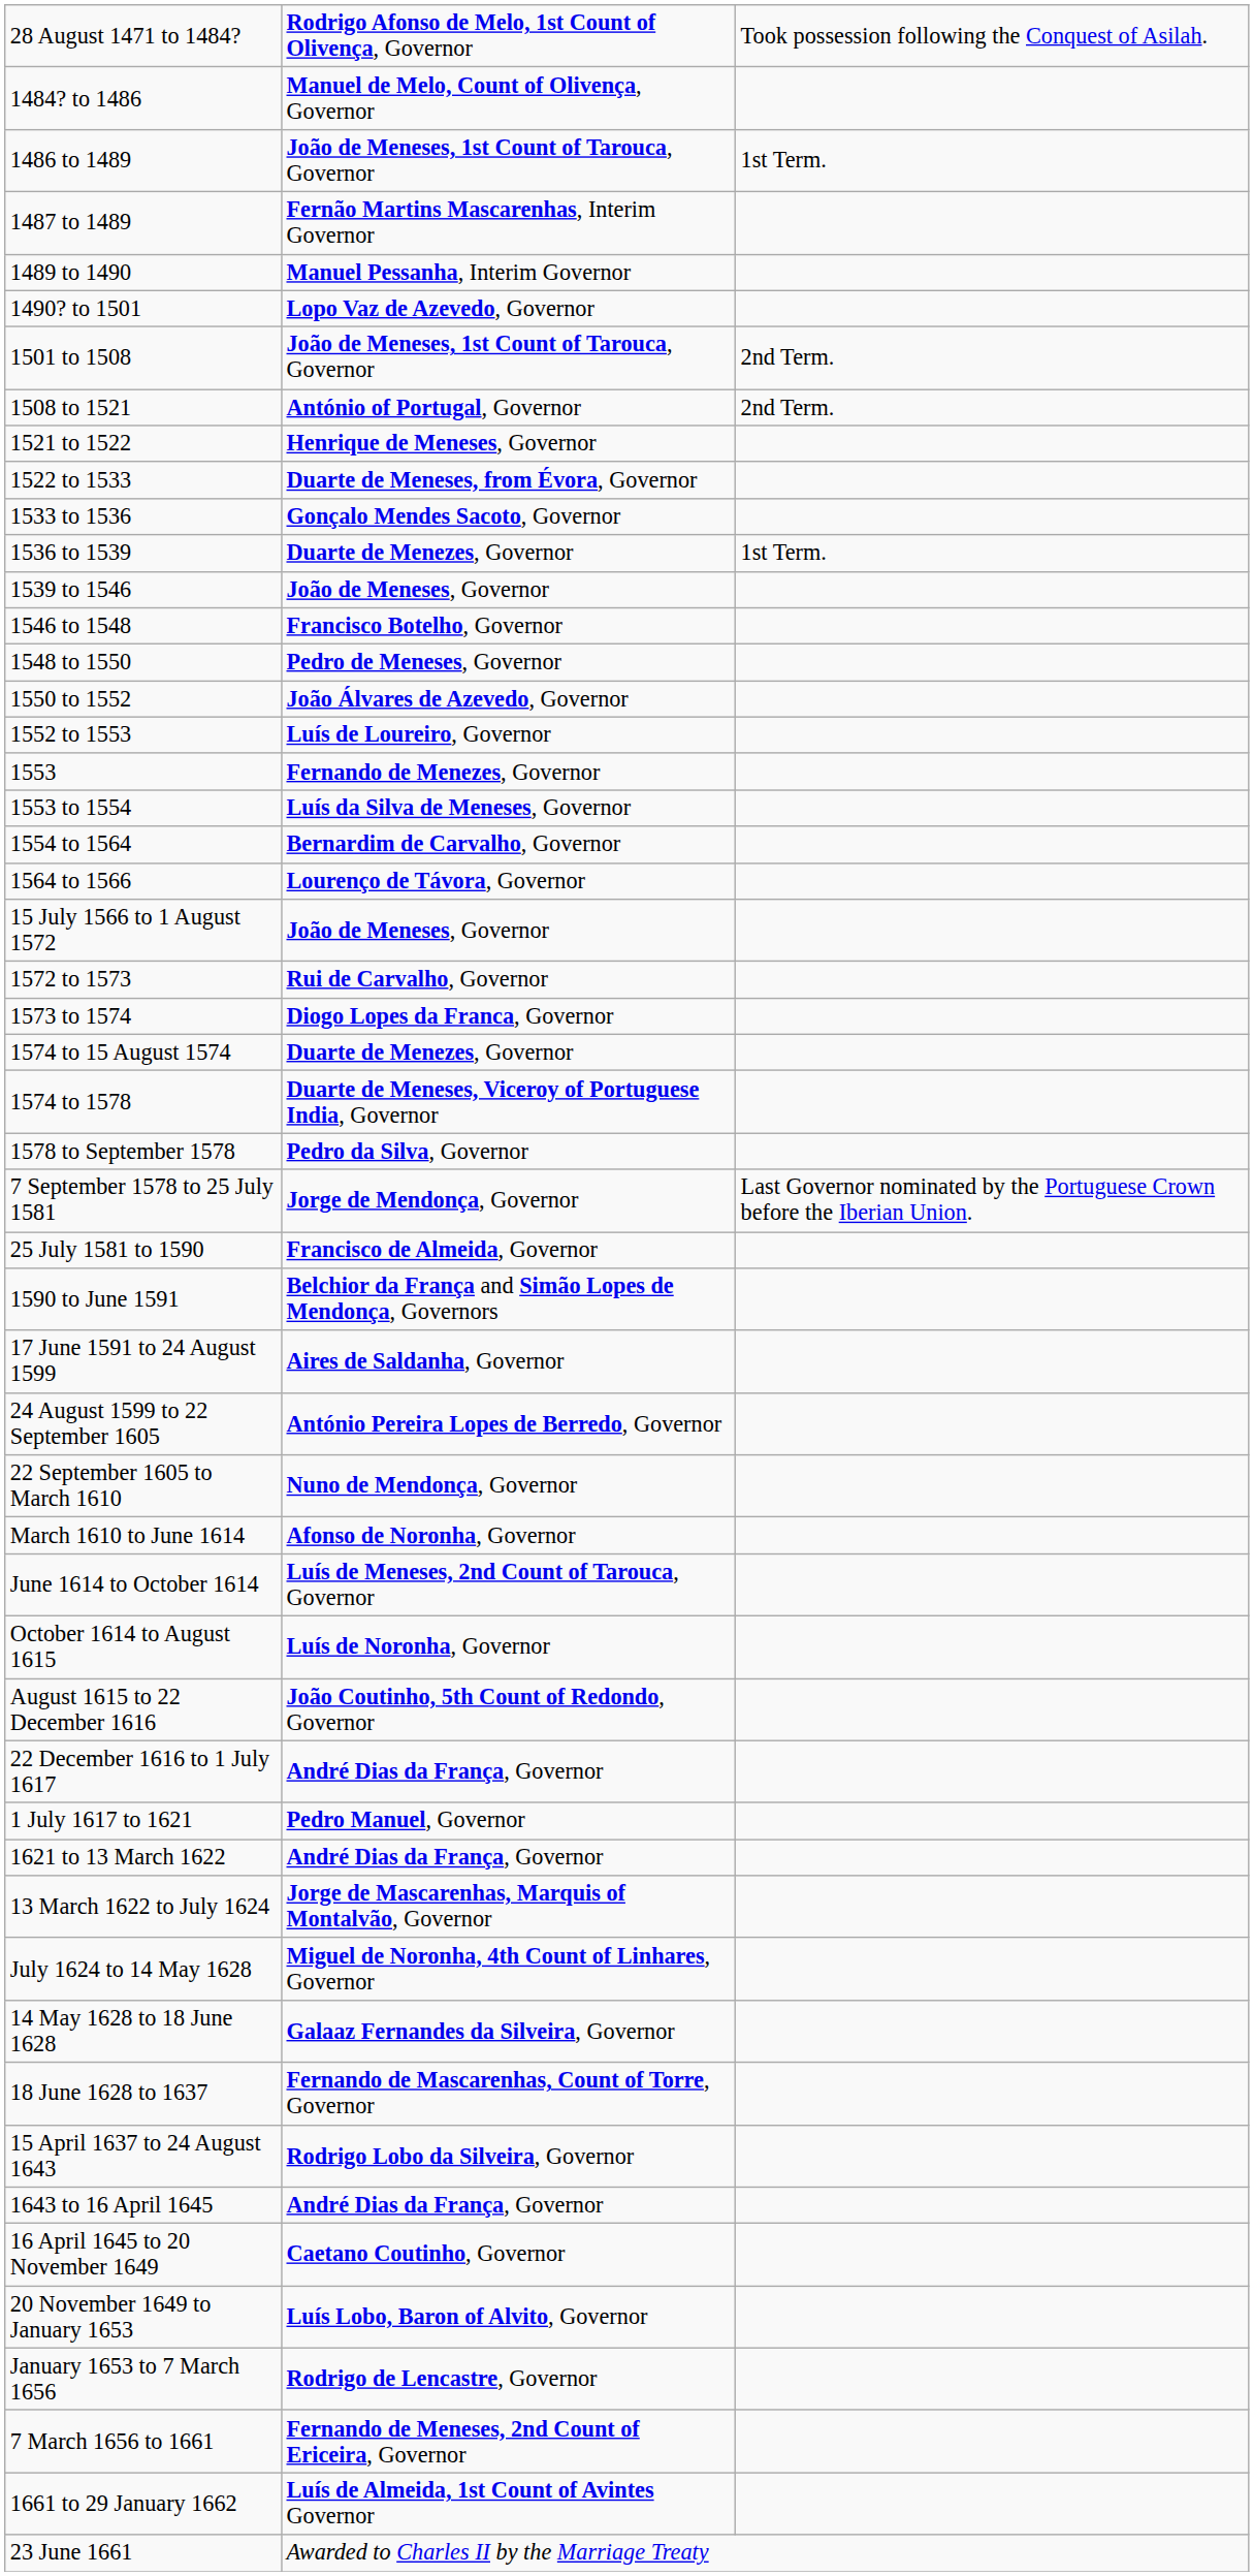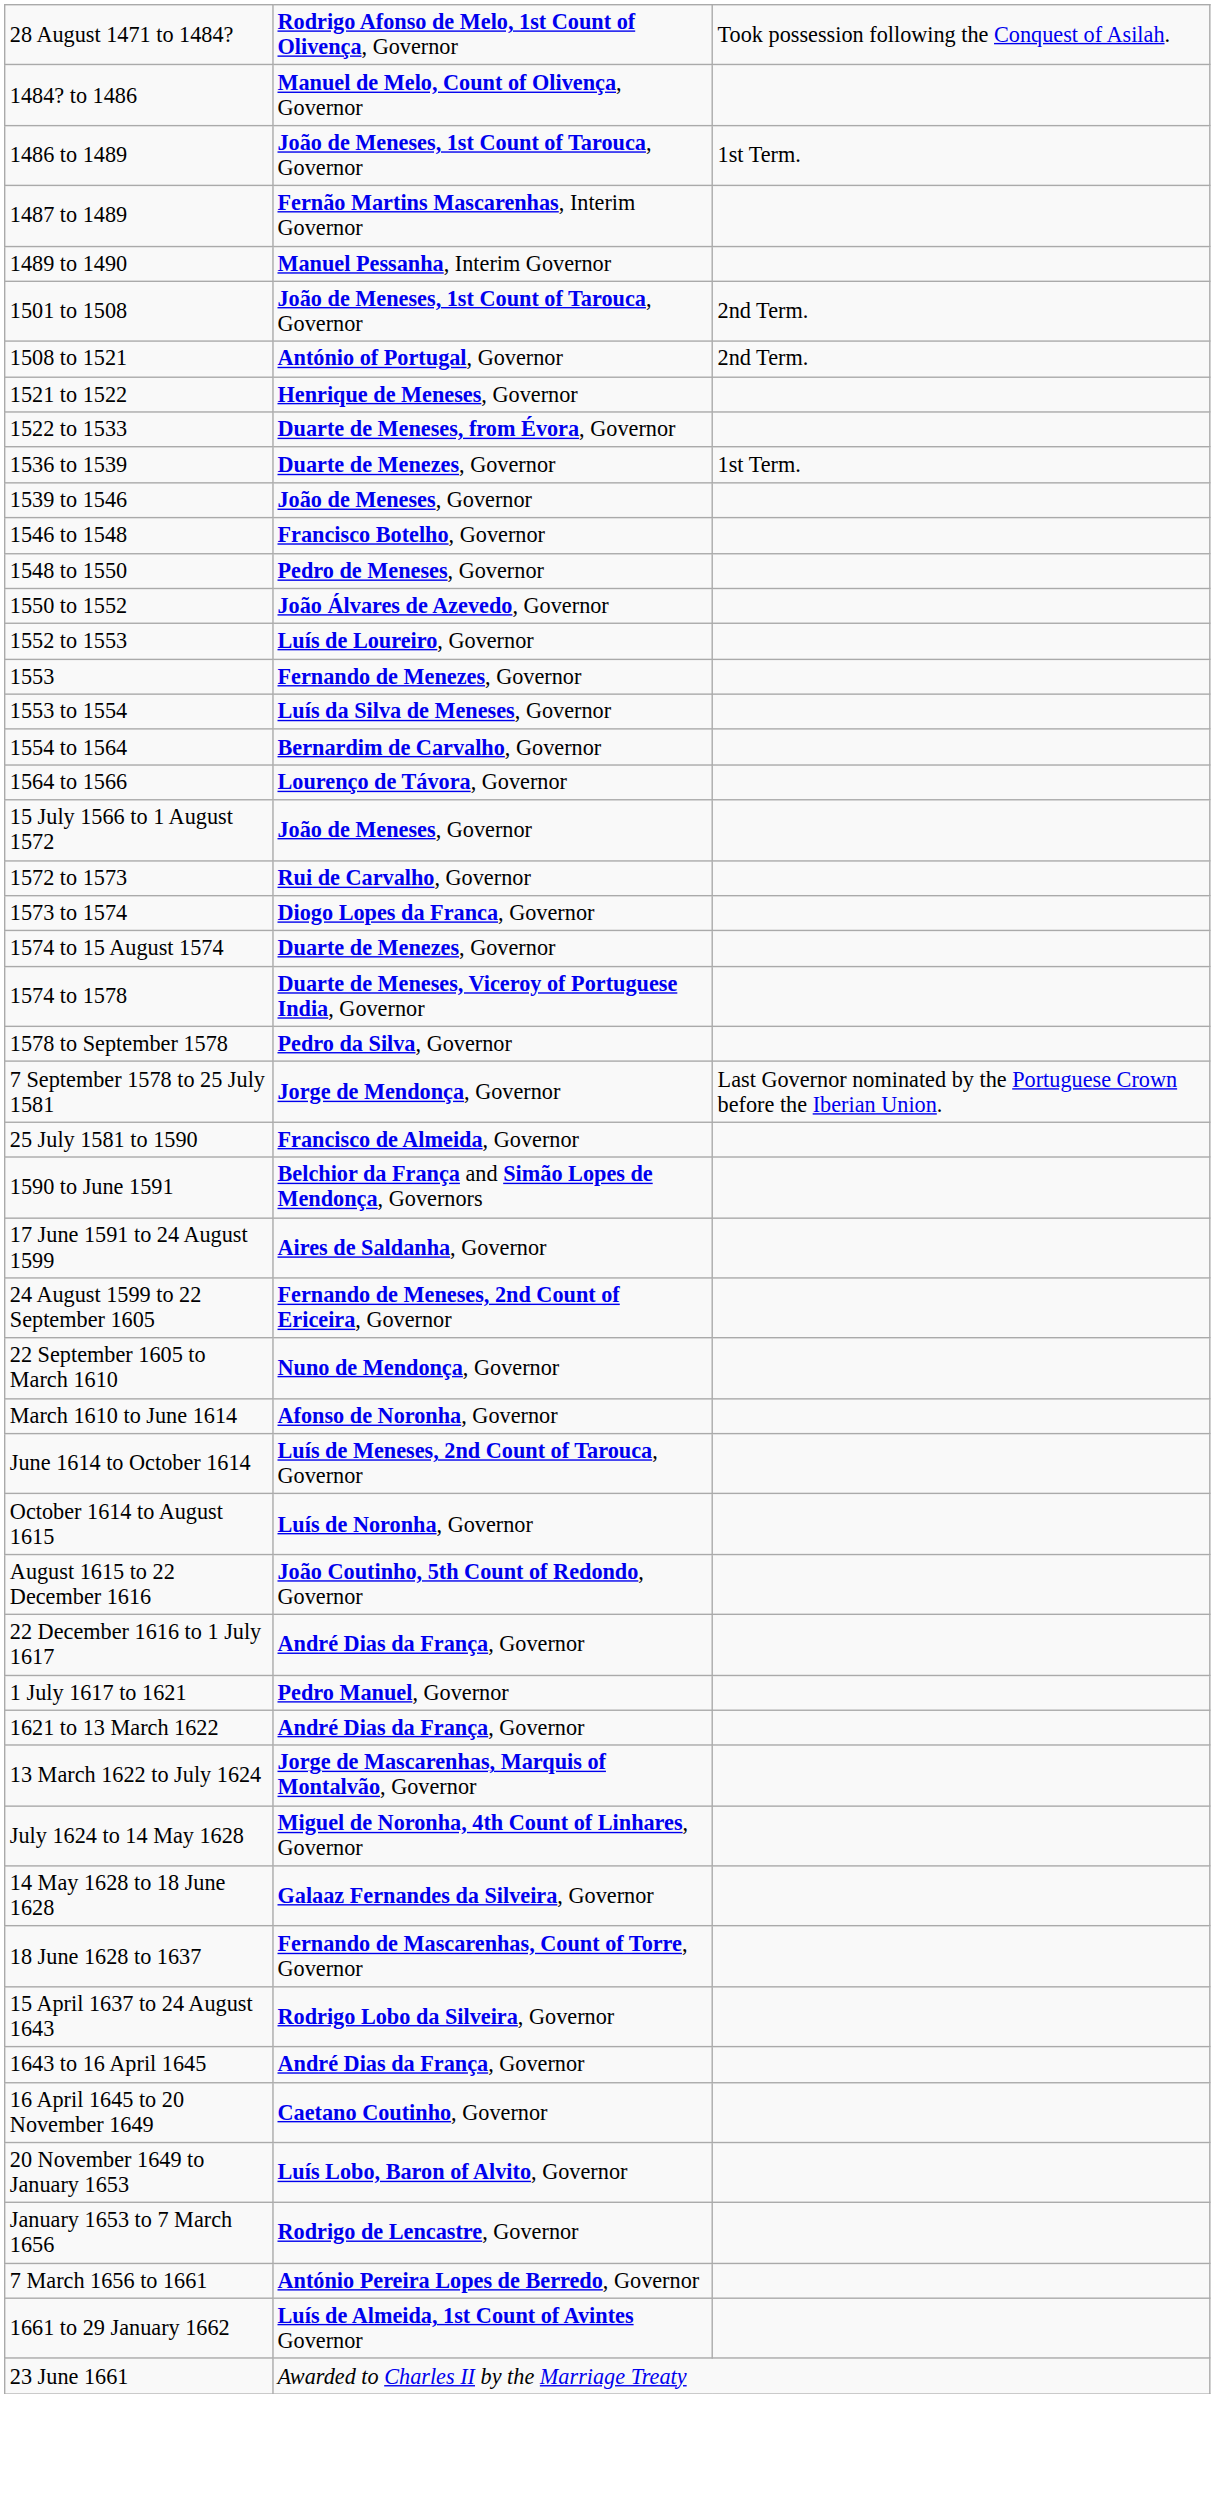 <table class="wikitable">
 <tr>
 <td>28 August 1471 to 1484?</td>
 <td><strong><a href='#'>Rodrigo Afonso de Melo, 1st Count of Olivença</a></strong>, Governor</td>
 <td>Took possession following the <a href='#'>Conquest of Asilah</a>.</td>
 </tr>
 <tr>
 <td>1484? to 1486</td>
 <td><strong><a href='#'>Manuel de Melo, Count of Olivença</a></strong>, Governor</td>
 <td></td>
 </tr>
 <tr>
 <td>1486 to 1489</td>
 <td><strong><a href='#'>João de Meneses, 1st Count of Tarouca</a></strong>, Governor</td>
 <td>1st Term.</td>
 </tr>
 <tr>
 <td>1487 to 1489</td>
 <td><strong><a href='#'>Fernão Martins Mascarenhas</a></strong>, Interim Governor</td>
 <td></td>
 </tr>
 <tr>
 <td>1489 to 1490</td>
 <td><strong><a href='#'>Manuel Pessanha</a></strong>, Interim Governor</td>
 <td></td>
 </tr>
 <tr>
-<td>1490? to 1501</td>
-<td><strong><a href='#'>Lopo Vaz de Azevedo</a></strong>, Governor</td>
-<td></td>
-</tr>
-<tr>
 <td>1501 to 1508</td>
 <td><strong><a href='#'>João de Meneses, 1st Count of Tarouca</a></strong>, Governor</td>
 <td>2nd Term.</td>
 </tr>
 <tr>
 <td>1508 to 1521</td>
 <td><strong><a href='#'>António of Portugal</a></strong>, Governor</td>
 <td>2nd Term.</td>
 </tr>
 <tr>
 <td>1521 to 1522</td>
 <td><strong><a href='#'>Henrique de Meneses</a></strong>, Governor</td>
 <td></td>
 </tr>
 <tr>
 <td>1522 to 1533</td>
 <td><strong><a href='#'>Duarte de Meneses, from Évora</a></strong>, Governor</td>
-<td></td>
-</tr>
-<tr>
-<td>1533 to 1536</td>
-<td><strong><a href='#'>Gonçalo Mendes Sacoto</a></strong>, Governor</td>
 <td></td>
 </tr>
 <tr>
 <td>1536 to 1539</td>
 <td><strong><a href='#'>Duarte de Menezes</a></strong>, Governor</td>
 <td>1st Term.</td>
 </tr>
 <tr>
 <td>1539 to 1546</td>
 <td><strong><a href='#'>João de Meneses</a></strong>, Governor</td>
 <td></td>
 </tr>
 <tr>
 <td>1546 to 1548</td>
 <td><strong><a href='#'>Francisco Botelho</a></strong>, Governor</td>
 <td></td>
 </tr>
 <tr>
 <td>1548 to 1550</td>
 <td><strong><a href='#'>Pedro de Meneses</a></strong>, Governor</td>
 <td></td>
 </tr>
 <tr>
 <td>1550 to 1552</td>
 <td><strong><a href='#'>João Álvares de Azevedo</a></strong>, Governor</td>
 <td></td>
 </tr>
 <tr>
 <td>1552 to 1553</td>
 <td><strong><a href='#'>Luís de Loureiro</a></strong>, Governor</td>
 <td></td>
 </tr>
 <tr>
 <td>1553</td>
 <td><strong><a href='#'>Fernando de Menezes</a></strong>, Governor</td>
 <td></td>
 </tr>
 <tr>
 <td>1553 to 1554</td>
 <td><strong><a href='#'>Luís da Silva de Meneses</a></strong>, Governor</td>
 <td></td>
 </tr>
 <tr>
 <td>1554 to 1564</td>
 <td><strong><a href='#'>Bernardim de Carvalho</a></strong>, Governor</td>
 <td></td>
 </tr>
 <tr>
 <td>1564 to 1566</td>
 <td><strong><a href='#'>Lourenço de Távora</a></strong>, Governor</td>
 <td></td>
 </tr>
 <tr>
 <td>15 July 1566 to 1 August 1572</td>
 <td><strong><a href='#'>João de Meneses</a></strong>, Governor</td>
 <td></td>
 </tr>
 <tr>
 <td>1572 to 1573</td>
 <td><strong><a href='#'>Rui de Carvalho</a></strong>, Governor</td>
 <td></td>
 </tr>
 <tr>
 <td>1573 to 1574</td>
 <td><strong><a href='#'>Diogo Lopes da Franca</a></strong>, Governor</td>
 <td></td>
 </tr>
 <tr>
 <td>1574 to 15 August 1574</td>
 <td><strong><a href='#'>Duarte de Menezes</a></strong>, Governor</td>
 <td></td>
 </tr>
 <tr>
 <td>1574 to 1578</td>
 <td><strong><a href='#'>Duarte de Meneses, Viceroy of Portuguese India</a></strong>, Governor</td>
 <td></td>
 </tr>
 <tr>
 <td>1578 to September 1578</td>
 <td><strong><a href='#'>Pedro da Silva</a></strong>, Governor</td>
 <td></td>
 </tr>
 <tr>
 <td>7 September 1578 to 25 July 1581</td>
 <td><strong><a href='#'>Jorge de Mendonça</a></strong>, Governor</td>
 <td>Last Governor nominated by the <a href='#'>Portuguese Crown</a> before the <a href='#'>Iberian Union</a>.</td>
 </tr>
 <tr>
 <td>25 July 1581 to 1590</td>
 <td><strong><a href='#'>Francisco de Almeida</a></strong>, Governor</td>
 <td></td>
 </tr>
 <tr>
 <td>1590 to June 1591</td>
 <td><strong><a href='#'>Belchior da França</a></strong> and <strong><a href='#'>Simão Lopes de Mendonça</a></strong>, Governors</td>
 <td></td>
 </tr>
 <tr>
 <td>17 June 1591 to 24 August 1599</td>
 <td><strong><a href='#'>Aires de Saldanha</a></strong>, Governor</td>
 <td></td>
 </tr>
 <tr>
 <td>24 August 1599 to 22 September 1605</td>
-<td><strong><a href='#'>António Pereira Lopes de Berredo</a></strong>, Governor</td>
+<td><strong><a href='#'>Fernando de Meneses, 2nd Count of Ericeira</a></strong>, Governor</td>
 <td></td>
 </tr>
 <tr>
 <td>22 September 1605 to March 1610</td>
 <td><strong><a href='#'>Nuno de Mendonça</a></strong>, Governor</td>
 <td></td>
 </tr>
 <tr>
 <td>March 1610 to June 1614</td>
 <td><strong><a href='#'>Afonso de Noronha</a></strong>, Governor</td>
 <td></td>
 </tr>
 <tr>
 <td>June 1614 to October 1614</td>
 <td><strong><a href='#'>Luís de Meneses, 2nd Count of Tarouca</a></strong>, Governor</td>
 <td></td>
 </tr>
 <tr>
 <td>October 1614 to August 1615</td>
 <td><strong><a href='#'>Luís de Noronha</a></strong>, Governor</td>
 <td></td>
 </tr>
 <tr>
 <td>August 1615 to 22 December 1616</td>
 <td><strong><a href='#'>João Coutinho, 5th Count of Redondo</a></strong>, Governor</td>
 <td></td>
 </tr>
 <tr>
 <td>22 December 1616 to 1 July 1617</td>
 <td><strong><a href='#'>André Dias da França</a></strong>, Governor</td>
 <td></td>
 </tr>
 <tr>
 <td>1 July 1617 to 1621</td>
 <td><strong><a href='#'>Pedro Manuel</a></strong>, Governor</td>
 <td></td>
 </tr>
 <tr>
 <td>1621 to 13 March 1622</td>
 <td><strong><a href='#'>André Dias da França</a></strong>, Governor</td>
 <td></td>
 </tr>
 <tr>
 <td>13 March 1622 to July 1624</td>
 <td><strong><a href='#'>Jorge de Mascarenhas, Marquis of Montalvão</a></strong>, Governor</td>
 <td></td>
 </tr>
 <tr>
 <td>July 1624 to 14 May 1628</td>
 <td><strong><a href='#'>Miguel de Noronha, 4th Count of Linhares</a></strong>, Governor</td>
 <td></td>
 </tr>
 <tr>
 <td>14 May 1628 to 18 June 1628</td>
 <td><strong><a href='#'>Galaaz Fernandes da Silveira</a></strong>, Governor</td>
 <td></td>
 </tr>
 <tr>
 <td>18 June 1628 to 1637</td>
 <td><strong><a href='#'>Fernando de Mascarenhas, Count of Torre</a></strong>, Governor</td>
 <td></td>
 </tr>
 <tr>
 <td>15 April 1637 to 24 August 1643</td>
 <td><strong><a href='#'>Rodrigo Lobo da Silveira</a></strong>, Governor</td>
 <td></td>
 </tr>
 <tr>
 <td>1643 to 16 April 1645</td>
 <td><strong><a href='#'>André Dias da França</a></strong>, Governor</td>
 <td></td>
 </tr>
 <tr>
 <td>16 April 1645 to 20 November 1649</td>
 <td><strong><a href='#'>Caetano Coutinho</a></strong>, Governor</td>
 <td></td>
 </tr>
 <tr>
 <td>20 November 1649 to January 1653</td>
 <td><strong><a href='#'>Luís Lobo, Baron of Alvito</a></strong>, Governor</td>
 <td></td>
 </tr>
 <tr>
 <td>January 1653 to 7 March 1656</td>
 <td><strong><a href='#'>Rodrigo de Lencastre</a></strong>, Governor</td>
 <td></td>
 </tr>
 <tr>
 <td>7 March 1656 to 1661</td>
-<td><strong><a href='#'>Fernando de Meneses, 2nd Count of Ericeira</a></strong>, Governor</td>
+<td><strong><a href='#'>António Pereira Lopes de Berredo</a></strong>, Governor</td>
 <td></td>
 </tr>
 <tr>
 <td>1661 to 29 January 1662</td>
 <td><a href='#'><strong>Luís de Almeida, 1st Count of Avintes</strong></a> Governor</td>
 <td></td>
 </tr>
 <tr>
 <td>23 June 1661</td>
 <td colspan="2"><em>Awarded to <a href='#'>Charles II</a> by the <a href='#'>Marriage Treaty</a></em></td>
 </tr>
 </table>
